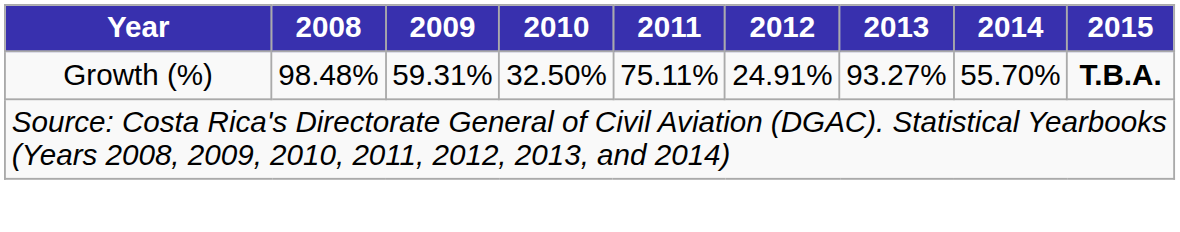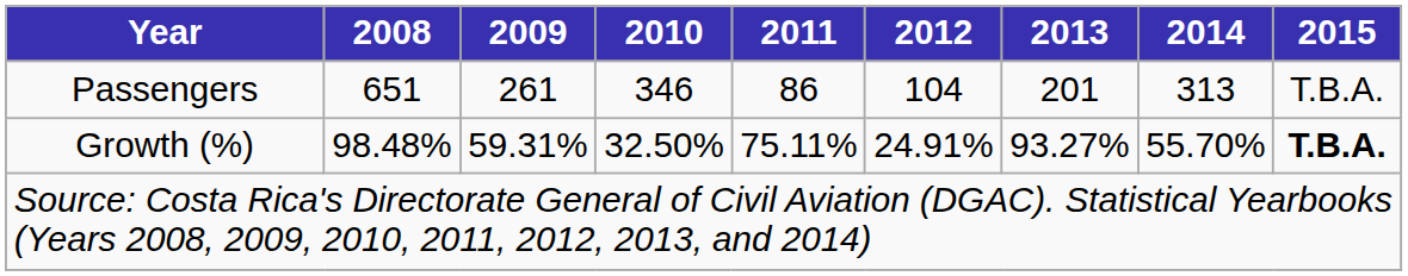 <table class="sortable wikitable toccolours" style="text-align:center">
 <tr>
 <th style="background:#3830AE;color:white">Year</th>
 <th style="background:#3830AE;color:white; width:50px">2008</th>
 <th style="background:#3830AE;color:white; width:50px">2009</th>
 <th style="background:#3830AE;color:white; width:50px">2010</th>
 <th style="background:#3830AE;color:white; width:50px">2011</th>
 <th style="background:#3830AE;color:white; width:50px">2012</th>
 <th style="background:#3830AE;color:white; width:50px">2013</th>
 <th style="background:#3830AE;color:white; width:50px">2014</th>
 <th style="background:#3830AE;color:white; width:50px">2015</th>
+</tr>
+<tr>
+<td>Passengers</td>
+<td>651</td>
+<td>261</td>
+<td>346</td>
+<td>86</td>
+<td>104</td>
+<td>201</td>
+<td>313</td>
+<td>T.B.A.</td>
 </tr>
 <tr>
 <td>Growth (%)</td>
 <td> 98.48%</td>
 <td> 59.31%</td>
 <td> 32.50%</td>
 <td> 75.11%</td>
 <td> 24.91%</td>
 <td> 93.27%</td>
 <td> 55.70%</td>
 <td><strong>T.B.A.</strong></td>
 </tr>
 <tr>
 <td colspan="9" style="text-align:left;"><em>Source: Costa Rica's Directorate General of Civil Aviation (DGAC). Statistical Yearbooks<br>(Years 2008, 2009, 2010, 2011, 2012, 2013, and 2014)</em></td>
 </tr>
 </table>
